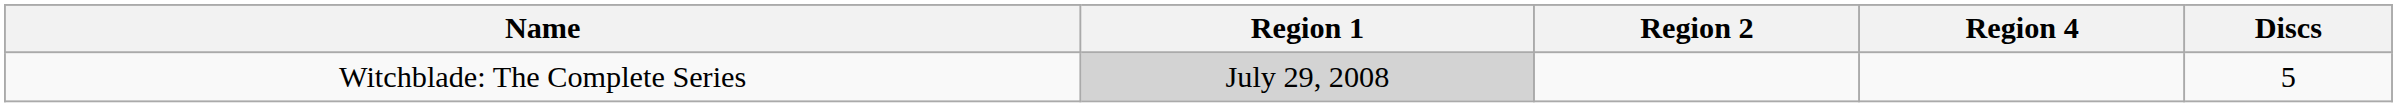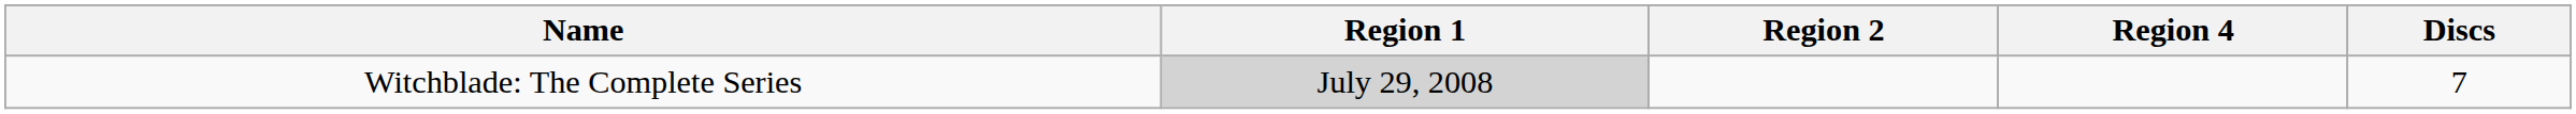 <table class="wikitable" style="width:100%;">
 <tr>
 <th>Name</th>
 <th>Region 1</th>
 <th>Region 2</th>
 <th>Region 4</th>
 <th>Discs</th>
 </tr>
 <tr style="text-align:center;">
 <td>Witchblade: The Complete Series</td>
 <td style="background: lightgrey;">July 29, 2008</td>
 <td></td>
 <td></td>
-<td>5</td>
+<td>7</td>
 </tr>
 </table>
